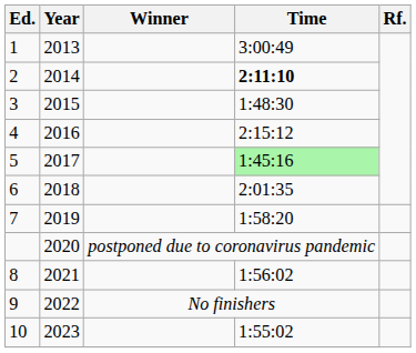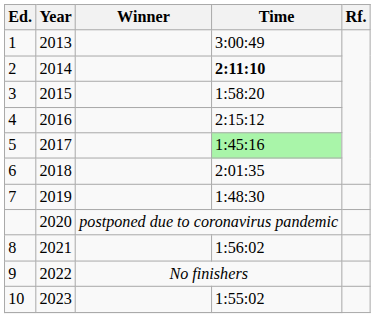 <table class="wikitable sortable" style=" text-align:left">
 <tr>
 <th>Ed.</th>
 <th>Year</th>
 <th>Winner</th>
 <th>Time</th>
 <th class="unsortable">Rf.</th>
 </tr>
 <tr>
 <td>1</td>
 <td>2013</td>
 <td></td>
 <td>3:00:49</td>
 </tr>
 <tr>
 <td>2</td>
 <td>2014</td>
 <td></td>
 <td><strong>2:11:10</strong></td>
 </tr>
 <tr>
 <td>3</td>
 <td>2015</td>
 <td></td>
-<td>1:48:30</td>
+<td>1:58:20</td>
 </tr>
 <tr>
 <td>4</td>
 <td>2016</td>
 <td></td>
 <td>2:15:12</td>
 </tr>
 <tr>
 <td>5</td>
 <td>2017</td>
 <td></td>
 <td style="background:#a9f5a9;">1:45:16</td>
 </tr>
 <tr>
 <td>6</td>
 <td>2018</td>
 <td></td>
 <td>2:01:35</td>
 </tr>
 <tr>
 <td>7</td>
 <td>2019</td>
 <td></td>
-<td>1:58:20</td>
+<td>1:48:30</td>
 <td></td>
 </tr>
 <tr>
 <td></td>
 <td>2020</td>
 <td colspan="2" align="center" data-sort-value=""><em>postponed due to coronavirus pandemic</em></td>
 <td></td>
 </tr>
 <tr>
 <td>8</td>
 <td>2021</td>
 <td></td>
 <td>1:56:02</td>
 </tr>
 <tr>
 <td>9</td>
 <td>2022</td>
 <td colspan="2" align="center" data-sort-value=""><em>No finishers</em></td>
 <td></td>
 </tr>
 <tr>
 <td>10</td>
 <td>2023</td>
 <td></td>
 <td>1:55:02</td>
 </tr>
 <tr>
 </tr>
 </table>
